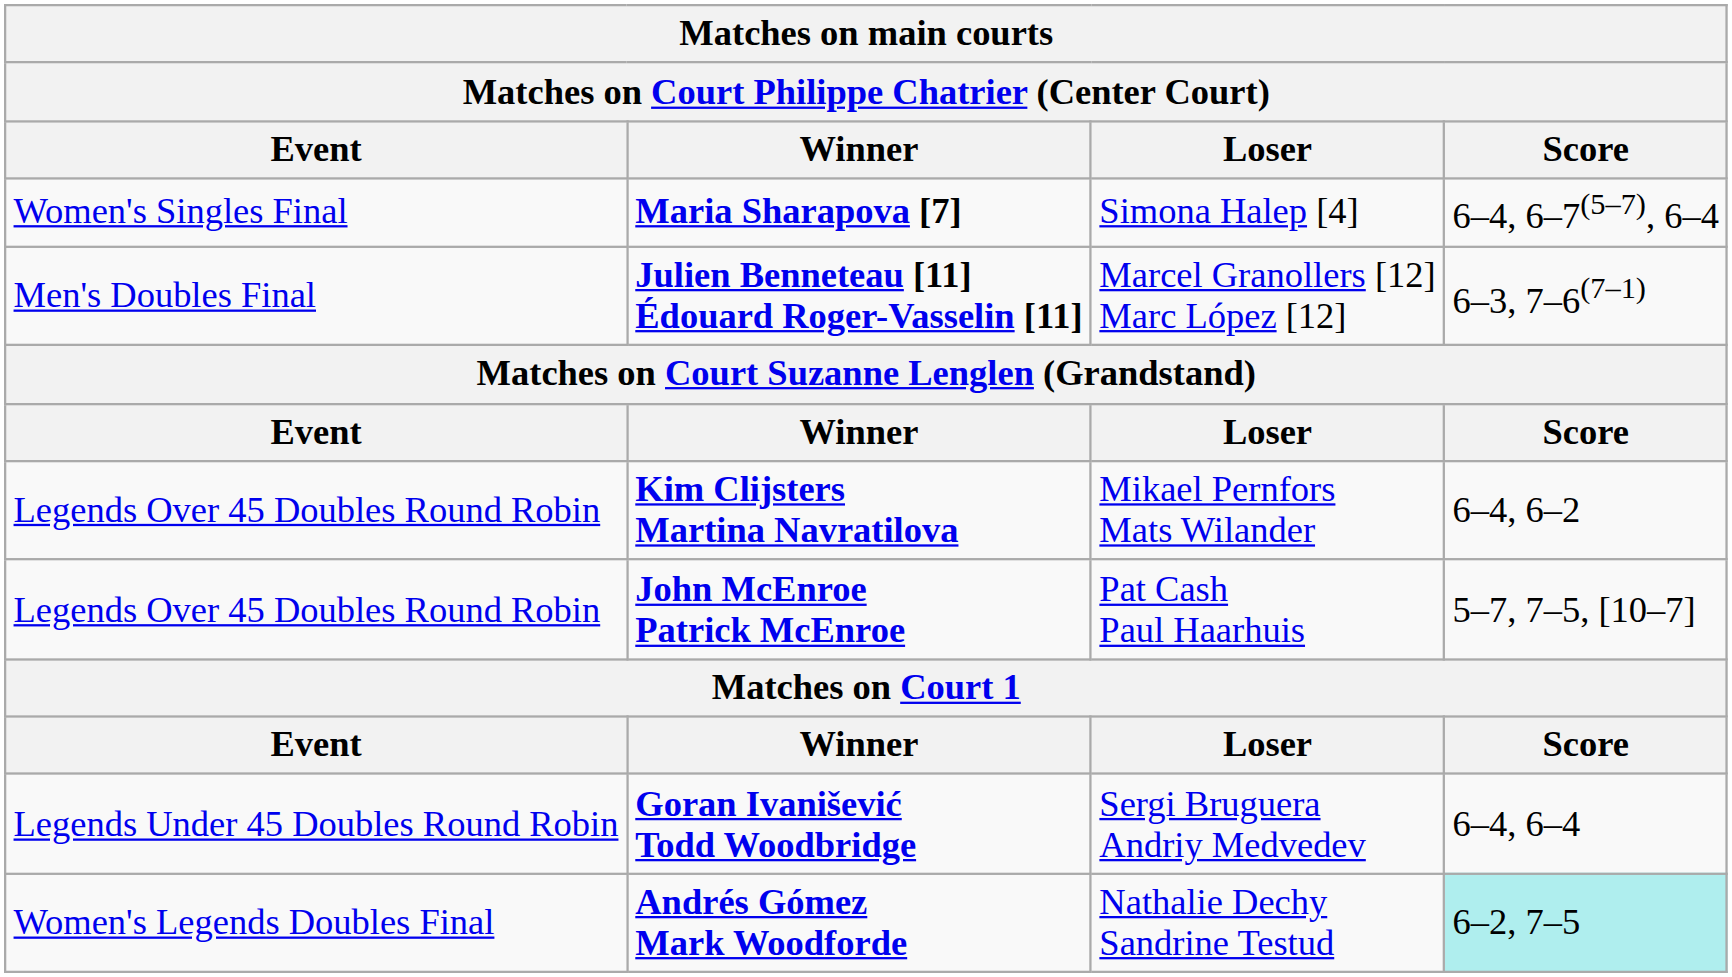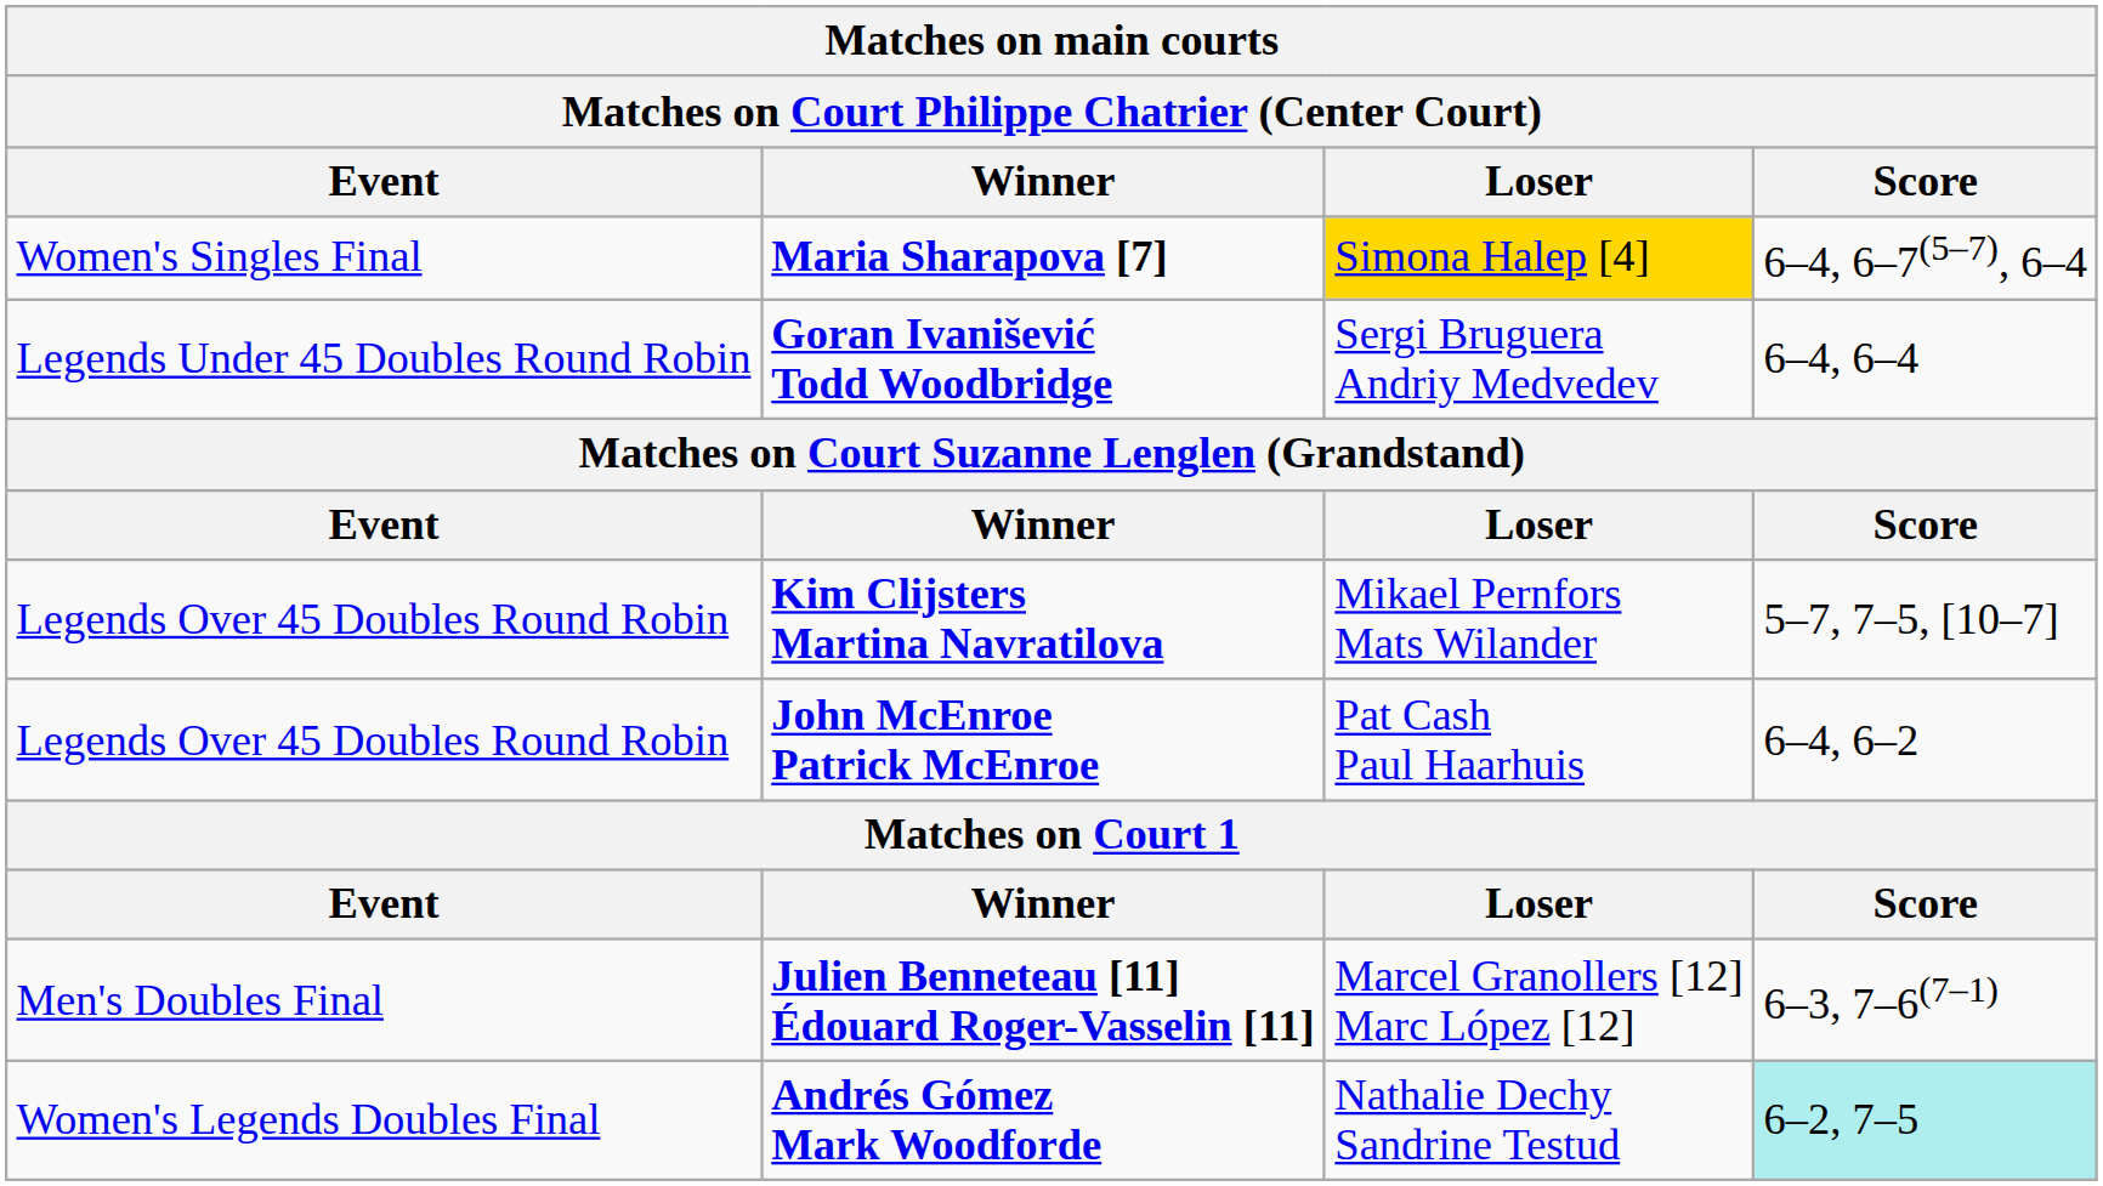 <table class="wikitable">
 <tr>
 <th colspan=4 style=white-space:nowrap>Matches on main courts</th>
 </tr>
 <tr>
 <th colspan=4>Matches on <a href='#'>Court Philippe Chatrier</a> (Center Court)</th>
 </tr>
 <tr>
 <th>Event</th>
 <th>Winner</th>
 <th>Loser</th>
 <th>Score</th>
 </tr>
 <tr>
 <td><a href='#'>Women's Singles Final</a></td>
 <td><strong> <a href='#'>Maria Sharapova</a> [7] </strong></td>
-<td> <a href='#'>Simona Halep</a> [4]</td>
+<td style="background: gold;"> <a href='#'>Simona Halep</a> [4]</td>
 <td>6–4, 6–7<sup>(5–7)</sup>, 6–4</td>
 </tr>
 <tr>
-<td><a href='#'>Men's Doubles Final</a></td>
-<td><strong> <a href='#'>Julien Benneteau</a> [11]<br> <a href='#'>Édouard Roger-Vasselin</a> [11]</strong></td>
-<td> <a href='#'>Marcel Granollers</a> [12]<br> <a href='#'>Marc López</a> [12]</td>
-<td>6–3, 7–6<sup>(7–1)</sup></td>
+<td><a href='#'>Legends Under 45 Doubles Round Robin</a></td>
+<td><strong> <a href='#'>Goran Ivanišević</a><br> <a href='#'>Todd Woodbridge</a></strong></td>
+<td> <a href='#'>Sergi Bruguera</a><br> <a href='#'>Andriy Medvedev</a></td>
+<td>6–4, 6–4</td>
 </tr>
 <tr>
 <th colspan=4>Matches on <a href='#'>Court Suzanne Lenglen</a> (Grandstand)</th>
 </tr>
 <tr>
 <th>Event</th>
 <th>Winner</th>
 <th>Loser</th>
 <th>Score</th>
 </tr>
 <tr>
 <td><a href='#'>Legends Over 45 Doubles Round Robin</a></td>
 <td><strong> <a href='#'>Kim Clijsters</a><br> <a href='#'>Martina Navratilova</a></strong></td>
 <td> <a href='#'>Mikael Pernfors</a><br> <a href='#'>Mats Wilander</a></td>
-<td>6–4, 6–2</td>
+<td>5–7, 7–5, [10–7]</td>
 </tr>
 <tr>
 <td><a href='#'>Legends Over 45 Doubles Round Robin</a></td>
 <td><strong> <a href='#'>John McEnroe</a><br> <a href='#'>Patrick McEnroe</a></strong></td>
 <td> <a href='#'>Pat Cash</a><br> <a href='#'>Paul Haarhuis</a></td>
-<td>5–7, 7–5, [10–7]</td>
+<td>6–4, 6–2</td>
 </tr>
 <tr>
 <th colspan=4>Matches on <a href='#'>Court 1</a></th>
 </tr>
 <tr>
 <th>Event</th>
 <th>Winner</th>
 <th>Loser</th>
 <th>Score</th>
 </tr>
 <tr>
-<td><a href='#'>Legends Under 45 Doubles Round Robin</a></td>
-<td><strong> <a href='#'>Goran Ivanišević</a><br> <a href='#'>Todd Woodbridge</a></strong></td>
-<td> <a href='#'>Sergi Bruguera</a><br> <a href='#'>Andriy Medvedev</a></td>
-<td>6–4, 6–4</td>
+<td><a href='#'>Men's Doubles Final</a></td>
+<td><strong> <a href='#'>Julien Benneteau</a> [11]<br> <a href='#'>Édouard Roger-Vasselin</a> [11]</strong></td>
+<td> <a href='#'>Marcel Granollers</a> [12]<br> <a href='#'>Marc López</a> [12]</td>
+<td>6–3, 7–6<sup>(7–1)</sup></td>
 </tr>
 <tr>
 <td><a href='#'>Women's Legends Doubles Final</a></td>
 <td><strong> <a href='#'>Andrés Gómez</a><br> <a href='#'>Mark Woodforde</a></strong></td>
 <td> <a href='#'>Nathalie Dechy</a><br> <a href='#'>Sandrine Testud</a></td>
 <td style="background: paleturquoise;">6–2, 7–5</td>
 </tr>
 </table>
